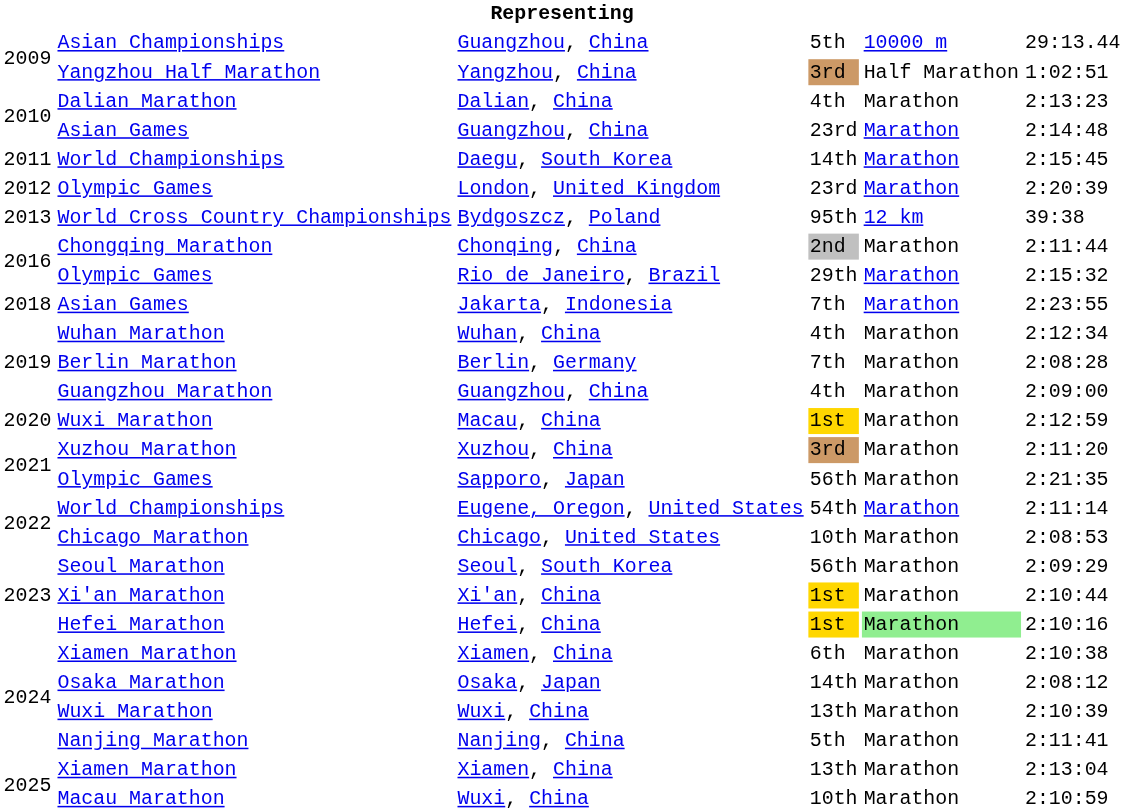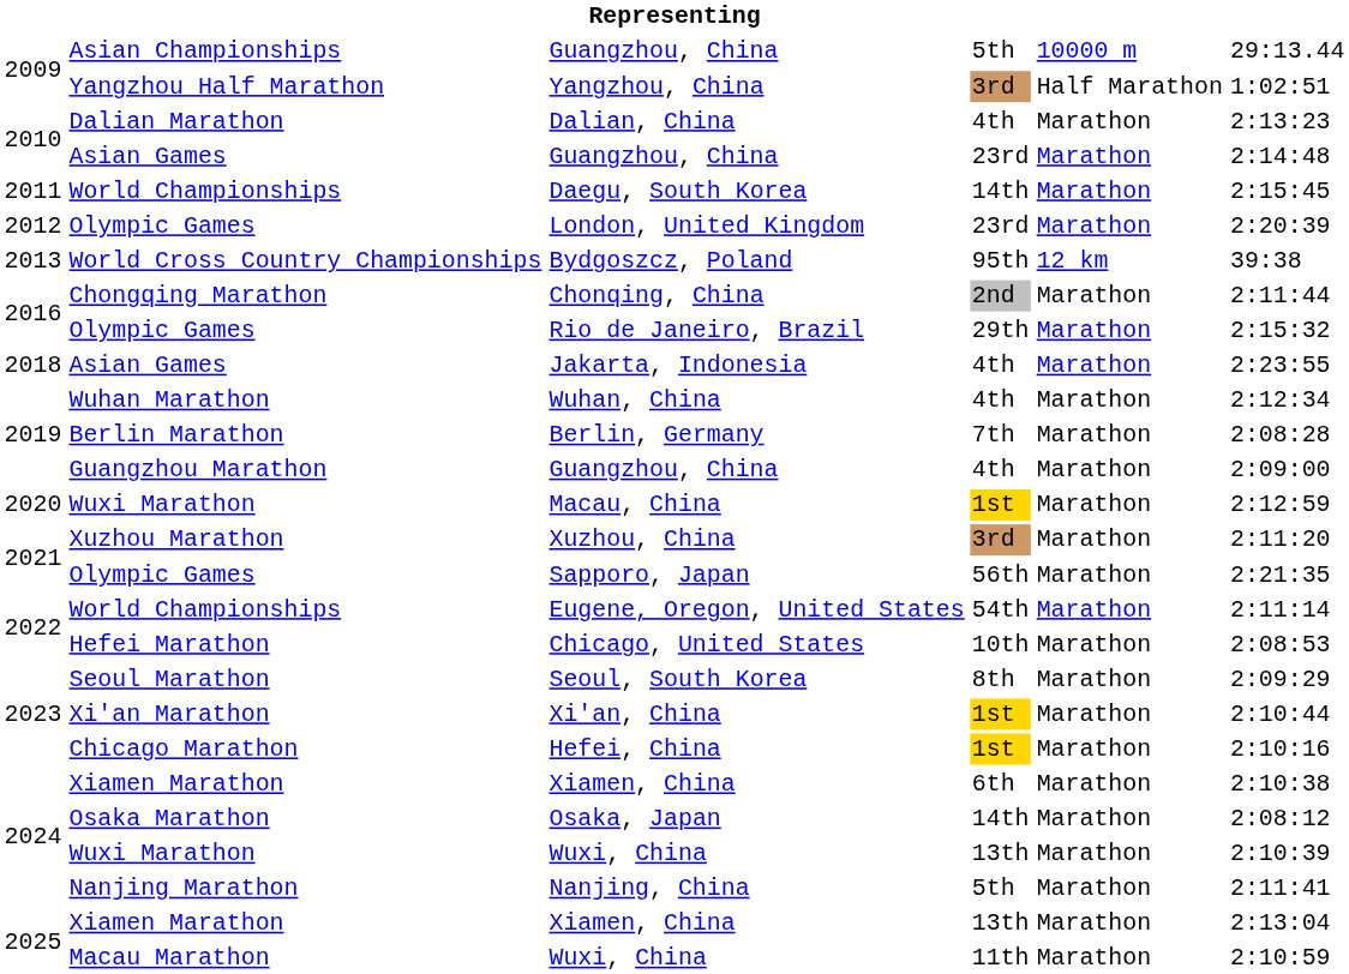 <table>
 <tr>
 <th colspan="6">Representing </th>
 </tr>
 <tr>
 <td rowspan=2>2009</td>
 <td><a href='#'>Asian Championships</a></td>
 <td><a href='#'>Guangzhou</a>, <a href='#'>China</a></td>
 <td>5th</td>
 <td><a href='#'>10000 m</a></td>
 <td>29:13.44</td>
 </tr>
 <tr>
 <td><a href='#'>Yangzhou Half Marathon</a></td>
 <td><a href='#'>Yangzhou</a>, <a href='#'>China</a></td>
 <td bgcolor="cc9966">3rd</td>
 <td>Half Marathon</td>
 <td>1:02:51</td>
 </tr>
 <tr>
 <td rowspan=2>2010</td>
 <td><a href='#'>Dalian Marathon</a></td>
 <td><a href='#'>Dalian</a>, <a href='#'>China</a></td>
 <td>4th</td>
 <td>Marathon</td>
 <td>2:13:23</td>
 </tr>
 <tr>
 <td><a href='#'>Asian Games</a></td>
 <td><a href='#'>Guangzhou</a>, <a href='#'>China</a></td>
 <td>23rd</td>
 <td><a href='#'>Marathon</a></td>
 <td>2:14:48</td>
 </tr>
 <tr>
 <td>2011</td>
 <td><a href='#'>World Championships</a></td>
 <td><a href='#'>Daegu</a>, <a href='#'>South Korea</a></td>
 <td>14th</td>
 <td><a href='#'>Marathon</a></td>
 <td>2:15:45</td>
 </tr>
 <tr>
 <td>2012</td>
 <td><a href='#'>Olympic Games</a></td>
 <td><a href='#'>London</a>, <a href='#'>United Kingdom</a></td>
 <td>23rd</td>
 <td><a href='#'>Marathon</a></td>
 <td>2:20:39</td>
 </tr>
 <tr>
 <td>2013</td>
 <td><a href='#'>World Cross Country Championships</a></td>
 <td><a href='#'>Bydgoszcz</a>, <a href='#'>Poland</a></td>
 <td>95th</td>
 <td><a href='#'>12 km</a></td>
 <td>39:38</td>
 </tr>
 <tr>
 <td rowspan=2>2016</td>
 <td><a href='#'>Chongqing Marathon</a></td>
 <td><a href='#'>Chonqing</a>, <a href='#'>China</a></td>
 <td bgcolor=silver>2nd</td>
 <td>Marathon</td>
 <td>2:11:44</td>
 </tr>
 <tr>
 <td><a href='#'>Olympic Games</a></td>
 <td><a href='#'>Rio de Janeiro</a>, <a href='#'>Brazil</a></td>
 <td>29th</td>
 <td><a href='#'>Marathon</a></td>
 <td>2:15:32</td>
 </tr>
 <tr>
 <td>2018</td>
 <td><a href='#'>Asian Games</a></td>
 <td><a href='#'>Jakarta</a>, <a href='#'>Indonesia</a></td>
-<td>7th</td>
+<td>4th</td>
 <td><a href='#'>Marathon</a></td>
 <td>2:23:55</td>
 </tr>
 <tr>
 <td rowspan=3>2019</td>
 <td><a href='#'>Wuhan Marathon</a></td>
 <td><a href='#'>Wuhan</a>, <a href='#'>China</a></td>
 <td>4th</td>
 <td>Marathon</td>
 <td>2:12:34</td>
 </tr>
 <tr>
 <td><a href='#'>Berlin Marathon</a></td>
 <td><a href='#'>Berlin</a>, <a href='#'>Germany</a></td>
 <td>7th</td>
 <td>Marathon</td>
 <td>2:08:28</td>
 </tr>
 <tr>
 <td><a href='#'>Guangzhou Marathon</a></td>
 <td><a href='#'>Guangzhou</a>, <a href='#'>China</a></td>
 <td>4th</td>
 <td>Marathon</td>
 <td>2:09:00</td>
 </tr>
 <tr>
 <td>2020</td>
 <td><a href='#'>Wuxi Marathon</a></td>
 <td><a href='#'>Macau</a>, <a href='#'>China</a></td>
 <td bgcolor=gold>1st</td>
 <td>Marathon</td>
 <td>2:12:59</td>
 </tr>
 <tr>
 <td rowspan=2>2021</td>
 <td><a href='#'>Xuzhou Marathon</a></td>
 <td><a href='#'>Xuzhou</a>, <a href='#'>China</a></td>
 <td bgcolor="cc9966">3rd</td>
 <td>Marathon</td>
 <td>2:11:20</td>
 </tr>
 <tr>
 <td><a href='#'>Olympic Games</a></td>
 <td><a href='#'>Sapporo</a>, <a href='#'>Japan</a></td>
 <td>56th</td>
 <td>Marathon</td>
 <td>2:21:35</td>
 </tr>
 <tr>
 <td rowspan=2>2022</td>
 <td><a href='#'>World Championships</a></td>
 <td><a href='#'>Eugene, Oregon</a>, <a href='#'>United States</a></td>
 <td>54th</td>
 <td><a href='#'>Marathon</a></td>
 <td>2:11:14</td>
 </tr>
 <tr>
-<td><a href='#'>Chicago Marathon</a></td>
+<td><a href='#'>Hefei Marathon</a></td>
 <td><a href='#'>Chicago</a>, <a href='#'>United States</a></td>
 <td>10th</td>
 <td>Marathon</td>
 <td>2:08:53</td>
 </tr>
 <tr>
 <td rowspan=3>2023</td>
 <td><a href='#'>Seoul Marathon</a></td>
 <td><a href='#'>Seoul</a>, <a href='#'>South Korea</a></td>
-<td>56th</td>
+<td>8th</td>
 <td>Marathon</td>
 <td>2:09:29</td>
 </tr>
 <tr>
 <td><a href='#'>Xi'an Marathon</a></td>
 <td><a href='#'>Xi'an</a>, <a href='#'>China</a></td>
 <td bgcolor=gold>1st</td>
 <td>Marathon</td>
 <td>2:10:44</td>
 </tr>
 <tr>
-<td><a href='#'>Hefei Marathon</a></td>
+<td><a href='#'>Chicago Marathon</a></td>
 <td><a href='#'>Hefei</a>, <a href='#'>China</a></td>
 <td bgcolor=gold>1st</td>
-<td style="background: lightgreen;">Marathon</td>
+<td>Marathon</td>
 <td>2:10:16</td>
 </tr>
 <tr>
 <td rowspan=4>2024</td>
 <td><a href='#'>Xiamen Marathon</a></td>
 <td><a href='#'>Xiamen</a>, <a href='#'>China</a></td>
 <td>6th</td>
 <td>Marathon</td>
 <td>2:10:38</td>
 </tr>
 <tr>
 <td><a href='#'>Osaka Marathon</a></td>
 <td><a href='#'>Osaka</a>, <a href='#'>Japan</a></td>
 <td>14th</td>
 <td>Marathon</td>
 <td>2:08:12</td>
 </tr>
 <tr>
 <td><a href='#'>Wuxi Marathon</a></td>
 <td><a href='#'>Wuxi</a>, <a href='#'>China</a></td>
 <td>13th</td>
 <td>Marathon</td>
 <td>2:10:39</td>
 </tr>
 <tr>
 <td><a href='#'>Nanjing Marathon</a></td>
 <td><a href='#'>Nanjing</a>, <a href='#'>China</a></td>
 <td>5th</td>
 <td>Marathon</td>
 <td>2:11:41</td>
 </tr>
 <tr>
 <td rowspan=2>2025</td>
 <td><a href='#'>Xiamen Marathon</a></td>
 <td><a href='#'>Xiamen</a>, <a href='#'>China</a></td>
 <td>13th</td>
 <td>Marathon</td>
 <td>2:13:04</td>
 </tr>
 <tr>
 <td><a href='#'>Macau Marathon</a></td>
 <td><a href='#'>Wuxi</a>, <a href='#'>China</a></td>
-<td>10th</td>
+<td>11th</td>
 <td>Marathon</td>
 <td>2:10:59</td>
 </tr>
 </table>
